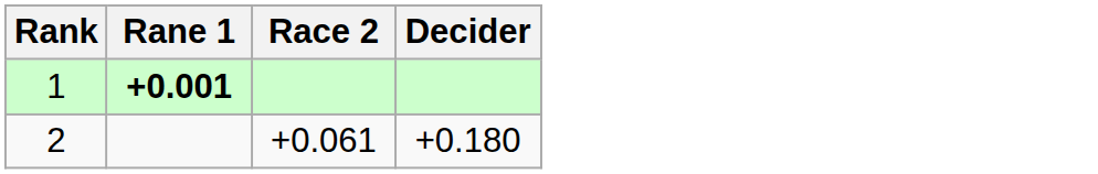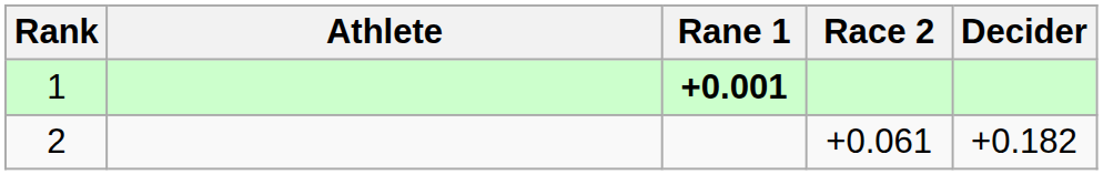 <table class=wikitable style="text-align:center">
 <tr>
 <th width=40>Rank</th>
+<th width=250>Athlete</th>
 <th width=60>Rane 1</th>
 <th width=60>Race 2</th>
 <th width=60>Decider</th>
 </tr>
 <tr bgcolor=ccffcc>
 <td>1</td>
+<td align=left></td>
 <td><strong>+0.001</strong></td>
 <td></td>
 <td></td>
 </tr>
 <tr>
 <td>2</td>
+<td align=left></td>
 <td></td>
 <td>+0.061</td>
-<td>+0.180</td>
+<td>+0.182</td>
 </tr>
 </table>
